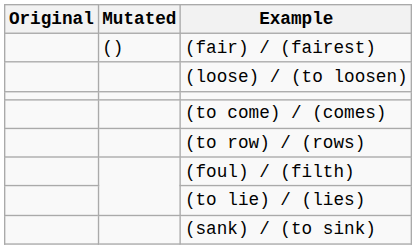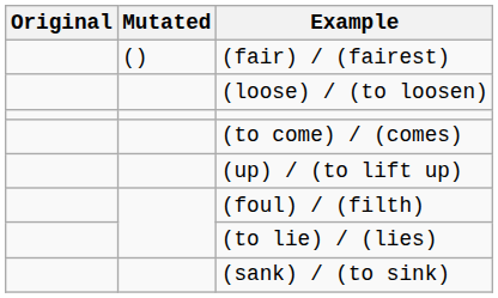 <table class="wikitable">
 <tr>
 <th>Original</th>
 <th>Mutated</th>
 <th>Example</th>
 </tr>
 <tr>
 <td></td>
 <td> ()</td>
 <td> (fair) /  (fairest)</td>
 </tr>
 <tr>
 <td></td>
 <td></td>
 <td> (loose) /  (to loosen)</td>
 </tr>
 <tr>
 <td></td>
 <td></td>
 <td></td>
 </tr>
 <tr>
 <td></td>
 <td></td>
 <td> (to come) /  (comes)</td>
 </tr>
 <tr>
 <td></td>
 <td></td>
-<td> (to row) /  (rows)</td>
+<td> (up) /  (to lift up)</td>
 </tr>
 <tr>
 <td></td>
 <td rowspan="2"></td>
 <td> (foul) /  (filth)</td>
 </tr>
 <tr>
 <td></td>
 <td> (to lie) /  (lies)</td>
 </tr>
 <tr>
 <td></td>
 <td></td>
 <td> (sank) /  (to sink)</td>
 </tr>
 </table>
